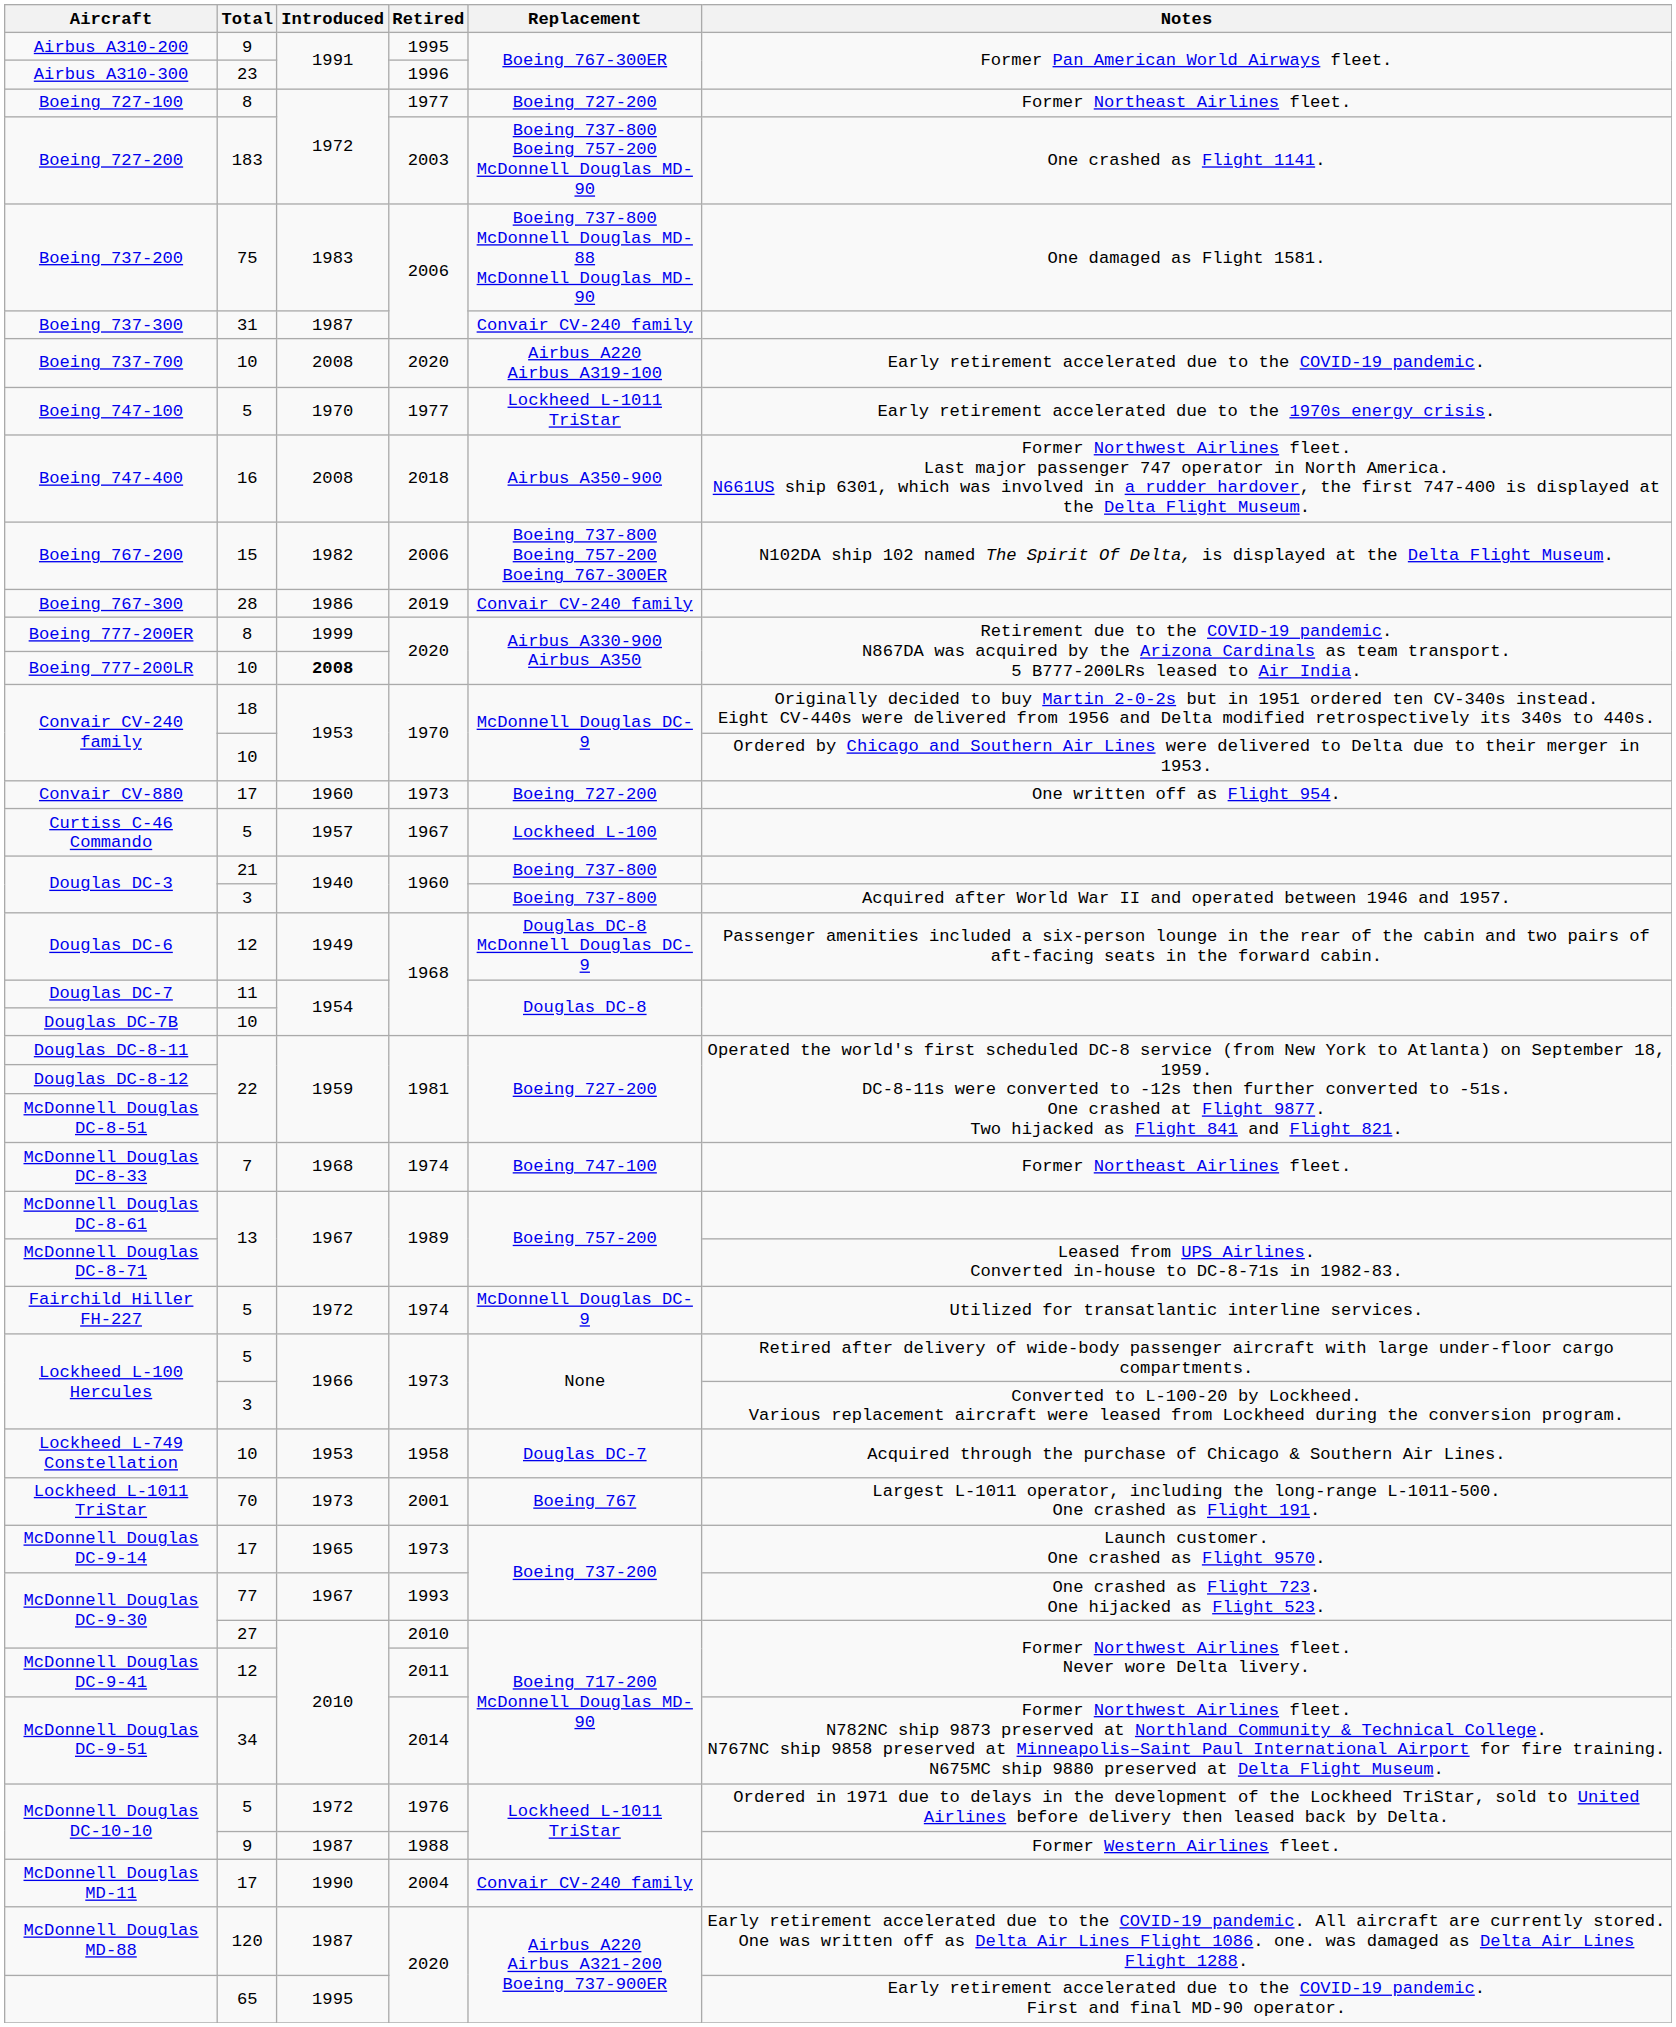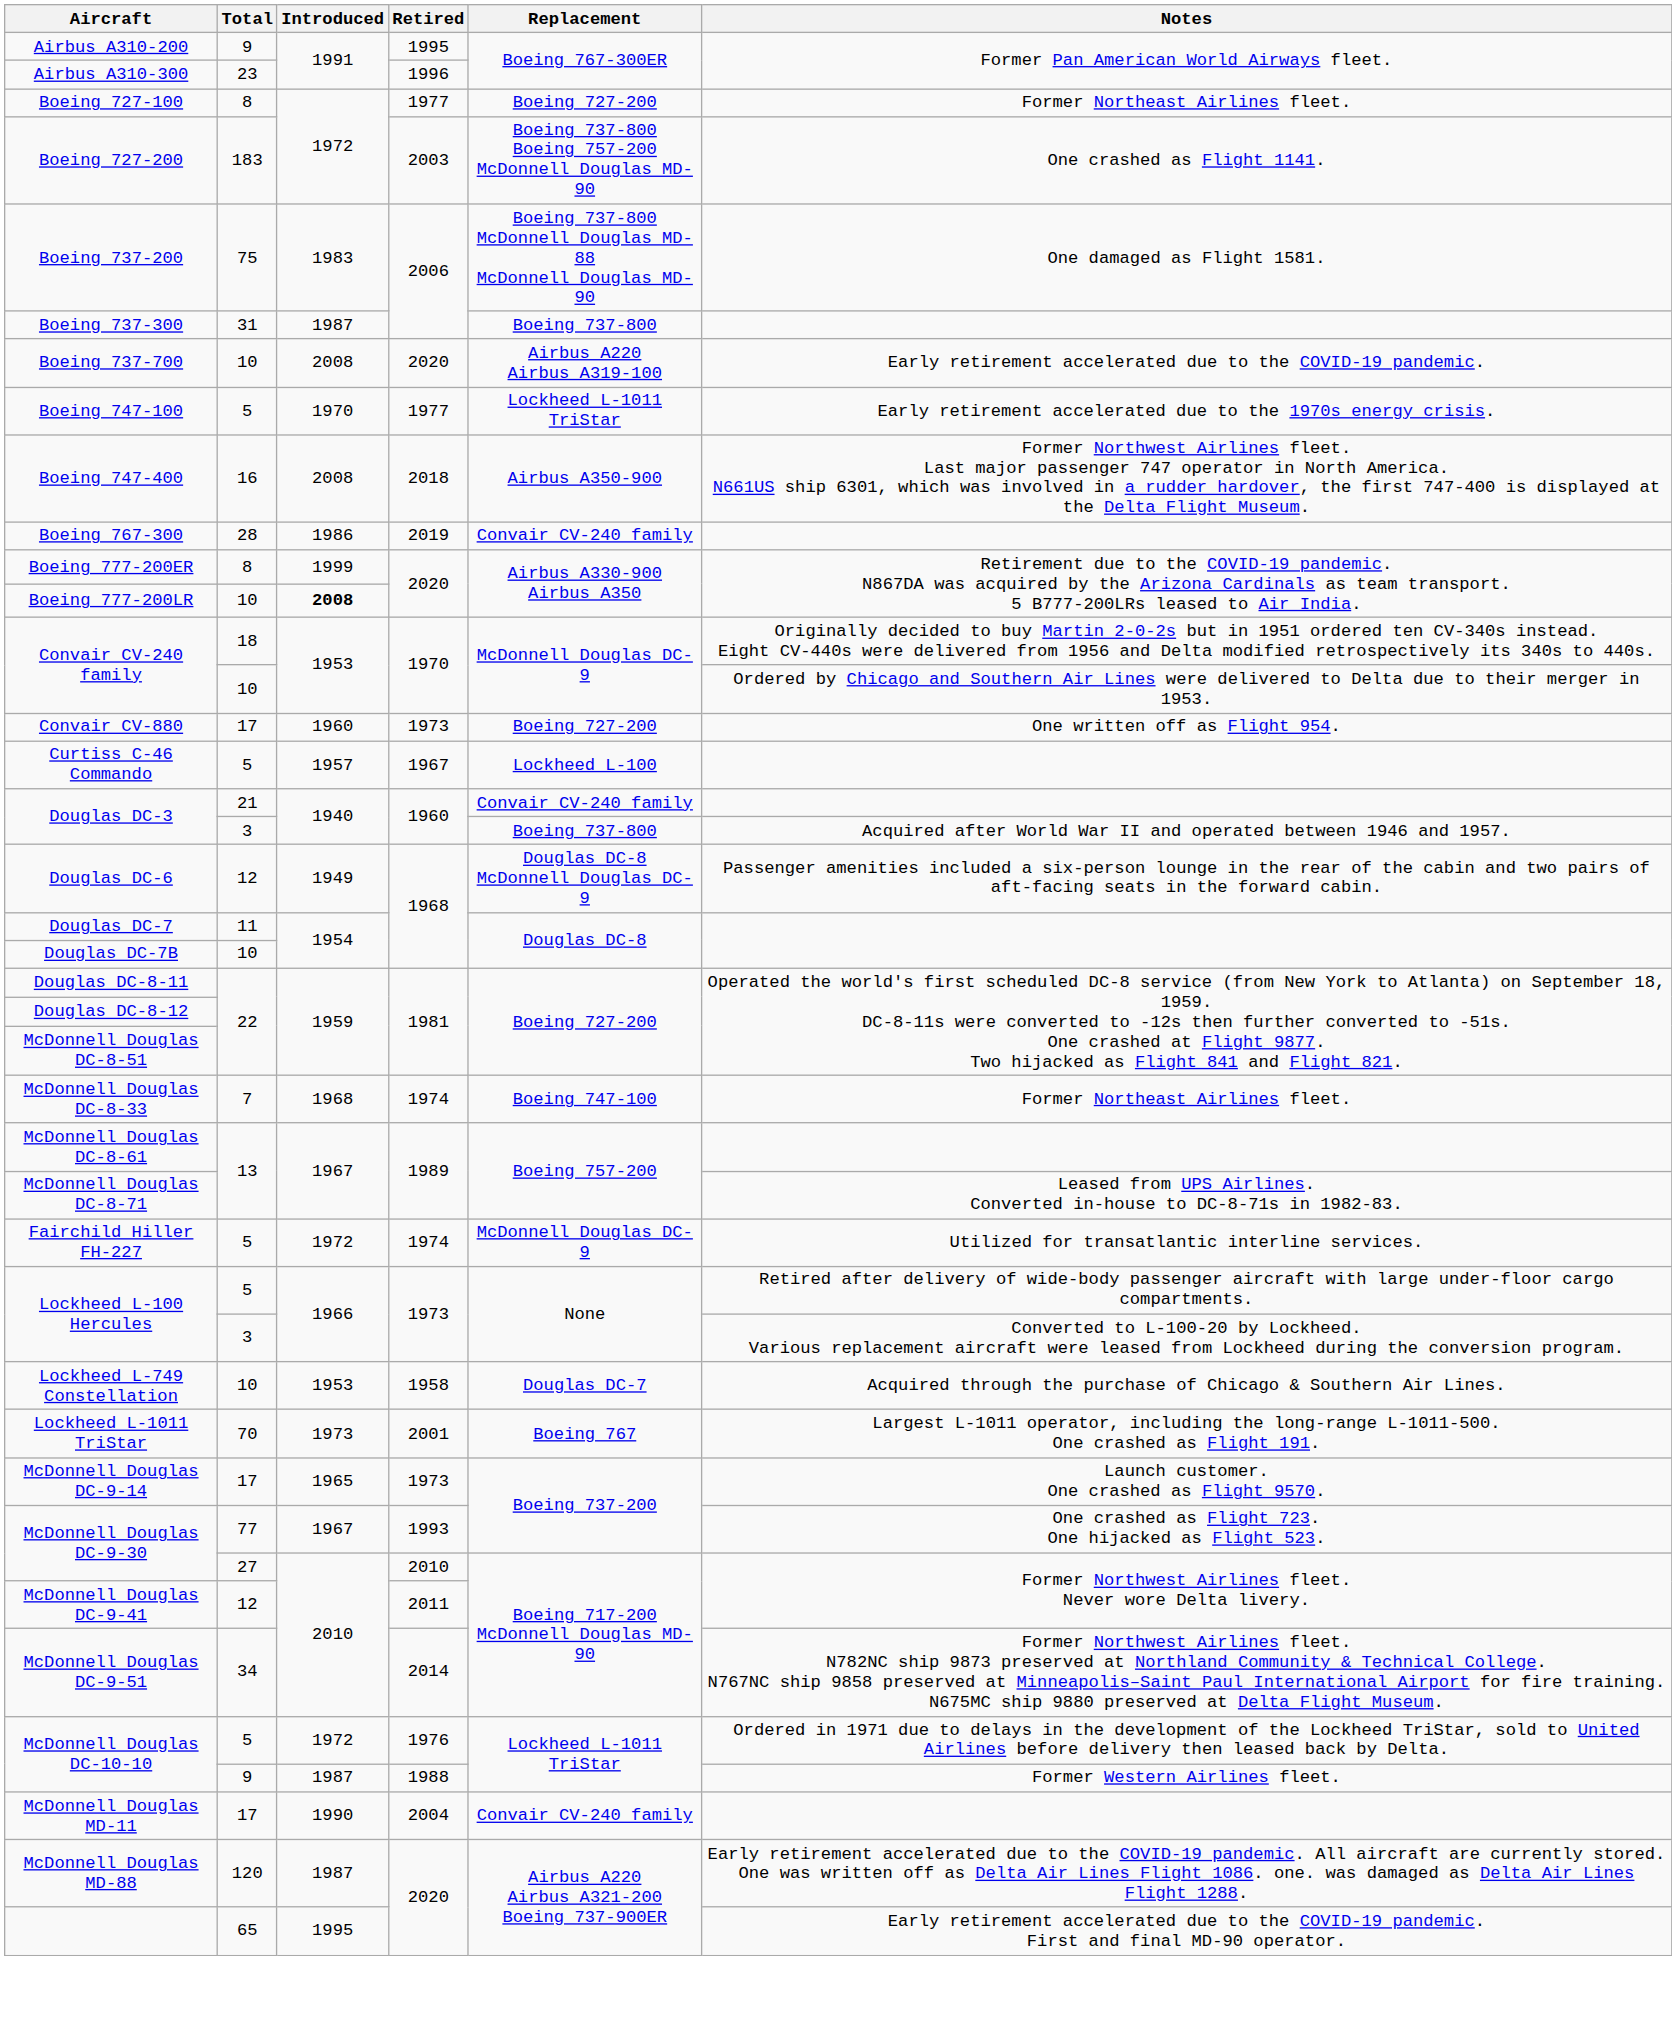 <table class="wikitable" style="text-align:center;margin:auto;">
 <tr>
 <th width="155px;">Aircraft</th>
 <th>Total</th>
 <th>Introduced</th>
 <th>Retired</th>
 <th width="170px;">Replacement</th>
 <th class="unsortable">Notes</th>
 </tr>
 <tr>
 <td><a href='#'>Airbus A310-200</a></td>
 <td>9</td>
 <td rowspan="2">1991</td>
 <td>1995</td>
 <td rowspan="2"><a href='#'>Boeing 767-300ER</a></td>
 <td rowspan="2">Former <a href='#'>Pan American World Airways</a> fleet.</td>
 </tr>
 <tr>
 <td><a href='#'>Airbus A310-300</a></td>
 <td>23</td>
 <td>1996</td>
 </tr>
 <tr>
 <td><a href='#'>Boeing 727-100</a></td>
 <td>8</td>
 <td rowspan="2">1972</td>
 <td>1977</td>
 <td><a href='#'>Boeing 727-200</a></td>
 <td>Former <a href='#'>Northeast Airlines</a> fleet.</td>
 </tr>
 <tr>
 <td><a href='#'>Boeing 727-200</a></td>
 <td>183</td>
 <td>2003</td>
 <td><a href='#'>Boeing 737-800</a><br><a href='#'>Boeing 757-200</a><br><a href='#'>McDonnell Douglas MD-90</a></td>
 <td>One crashed as <a href='#'>Flight 1141</a>.</td>
 </tr>
 <tr>
 <td><a href='#'>Boeing 737-200</a></td>
 <td>75</td>
 <td>1983</td>
 <td rowspan=2>2006</td>
 <td><a href='#'>Boeing 737-800</a><br><a href='#'>McDonnell Douglas MD-88</a><br><a href='#'>McDonnell Douglas MD-90</a></td>
 <td>One damaged as Flight 1581.</td>
 </tr>
 <tr>
 <td><a href='#'>Boeing 737-300</a></td>
 <td>31</td>
 <td>1987</td>
-<td><a href='#'>Convair CV-240 family</a></td>
+<td><a href='#'>Boeing 737-800</a></td>
 <td></td>
 </tr>
 <tr>
 <td><a href='#'>Boeing 737-700</a></td>
 <td>10</td>
 <td>2008</td>
 <td>2020</td>
 <td><a href='#'>Airbus A220</a><br><a href='#'>Airbus A319-100</a></td>
 <td>Early retirement accelerated due to the <a href='#'>COVID-19 pandemic</a>.</td>
 </tr>
 <tr>
 <td><a href='#'>Boeing 747-100</a></td>
 <td>5</td>
 <td>1970</td>
 <td>1977</td>
 <td><a href='#'>Lockheed L-1011 TriStar</a></td>
 <td>Early retirement accelerated due to the <a href='#'>1970s energy crisis</a>.</td>
 </tr>
 <tr>
 <td><a href='#'>Boeing 747-400</a></td>
 <td>16</td>
 <td>2008</td>
 <td>2018</td>
 <td><a href='#'>Airbus A350-900</a></td>
 <td>Former <a href='#'>Northwest Airlines</a> fleet.<br>Last major passenger 747 operator in North America.<br><a href='#'>N661US</a> ship 6301, which was involved in <a href='#'>a rudder hardover</a>, the first 747-400 is displayed at the <a href='#'>Delta Flight Museum</a>.</td>
-</tr>
-<tr>
-<td><a href='#'>Boeing 767-200</a></td>
-<td>15</td>
-<td>1982</td>
-<td>2006</td>
-<td><a href='#'>Boeing 737-800</a><br><a href='#'>Boeing 757-200</a><br><a href='#'>Boeing 767-300ER</a></td>
-<td>N102DA ship 102 named <em>The Spirit Of Delta,</em> is displayed at the <a href='#'>Delta Flight Museum</a>.</td>
 </tr>
 <tr>
 <td><a href='#'>Boeing 767-300</a></td>
 <td>28</td>
 <td>1986</td>
 <td>2019</td>
 <td><a href='#'>Convair CV-240 family</a></td>
 <td></td>
 </tr>
 <tr>
 <td><a href='#'>Boeing 777-200ER</a></td>
 <td>8</td>
 <td>1999</td>
 <td rowspan="2">2020</td>
 <td rowspan="2"><a href='#'>Airbus A330-900</a><br><a href='#'>Airbus A350</a></td>
 <td rowspan="2">Retirement due to the <a href='#'>COVID-19 pandemic</a>.<br>N867DA was acquired by the <a href='#'>Arizona Cardinals</a> as team transport.<br>5 B777-200LRs leased to <a href='#'>Air India</a>.</td>
 </tr>
 <tr>
 <td><a href='#'>Boeing 777-200LR</a></td>
 <td>10</td>
 <td><strong>2008</strong></td>
 </tr>
 <tr>
 <td rowspan="2"><a href='#'>Convair CV-240 family</a></td>
 <td>18</td>
 <td rowspan="2">1953</td>
 <td rowspan="2">1970</td>
 <td rowspan="2"><a href='#'>McDonnell Douglas DC-9</a></td>
 <td>Originally decided to buy <a href='#'>Martin 2-0-2s</a> but in 1951 ordered ten CV-340s instead.<br>Eight CV-440s were delivered from 1956 and Delta modified retrospectively its 340s to 440s.</td>
 </tr>
 <tr>
 <td>10</td>
 <td>Ordered by <a href='#'>Chicago and Southern Air Lines</a> were delivered to Delta due to their merger in 1953.</td>
 </tr>
 <tr>
 <td><a href='#'>Convair CV-880</a></td>
 <td>17</td>
 <td>1960</td>
 <td>1973</td>
 <td><a href='#'>Boeing 727-200</a></td>
 <td>One written off as <a href='#'>Flight 954</a>.</td>
 </tr>
 <tr>
 <td><a href='#'>Curtiss C-46 Commando</a></td>
 <td>5</td>
 <td>1957</td>
 <td>1967</td>
 <td><a href='#'>Lockheed L-100</a></td>
 <td></td>
 </tr>
 <tr>
 <td rowspan="2"><a href='#'>Douglas DC-3</a></td>
 <td>21</td>
 <td rowspan="2">1940</td>
 <td rowspan="2">1960</td>
-<td><a href='#'>Boeing 737-800</a></td>
+<td><a href='#'>Convair CV-240 family</a></td>
 <td></td>
 </tr>
 <tr>
 <td>3</td>
 <td><a href='#'>Boeing 737-800</a></td>
 <td>Acquired after World War II and operated between 1946 and 1957.</td>
 </tr>
 <tr>
 <td><a href='#'>Douglas DC-6</a></td>
 <td>12</td>
 <td>1949</td>
 <td rowspan="3">1968</td>
 <td><a href='#'>Douglas DC-8</a><br><a href='#'>McDonnell Douglas DC-9</a></td>
 <td>Passenger amenities included a six-person lounge in the rear of the cabin and two pairs of aft-facing seats in the forward cabin.</td>
 </tr>
 <tr>
 <td><a href='#'>Douglas DC-7</a></td>
 <td>11</td>
 <td rowspan="2">1954</td>
 <td rowspan="2"><a href='#'>Douglas DC-8</a></td>
 <td rowspan="2"></td>
 </tr>
 <tr>
 <td><a href='#'>Douglas DC-7B</a></td>
 <td>10</td>
 </tr>
 <tr>
 <td><a href='#'>Douglas DC-8-11</a></td>
 <td rowspan="3">22</td>
 <td rowspan="3">1959</td>
 <td rowspan="3">1981</td>
 <td rowspan="3"><a href='#'>Boeing 727-200</a></td>
 <td rowspan="3">Operated the world's first scheduled DC-8 service (from New York to Atlanta) on September 18, 1959.<br>DC-8-11s were converted to -12s then further converted to -51s.<br>One crashed at <a href='#'>Flight 9877</a>.<br>Two hijacked as <a href='#'>Flight 841</a> and <a href='#'>Flight 821</a>.</td>
 </tr>
 <tr>
 <td><a href='#'>Douglas DC-8-12</a></td>
 </tr>
 <tr>
 <td><a href='#'>McDonnell Douglas DC-8-51</a></td>
 </tr>
 <tr>
 <td><a href='#'>McDonnell Douglas DC-8-33</a></td>
 <td>7</td>
 <td>1968</td>
 <td>1974</td>
 <td><a href='#'>Boeing 747-100</a></td>
 <td>Former <a href='#'>Northeast Airlines</a> fleet.</td>
 </tr>
 <tr>
 <td><a href='#'>McDonnell Douglas DC-8-61</a></td>
 <td rowspan="2">13</td>
 <td rowspan="2">1967</td>
 <td rowspan="2">1989</td>
 <td rowspan="2"><a href='#'>Boeing 757-200</a></td>
 <td></td>
 </tr>
 <tr>
 <td><a href='#'>McDonnell Douglas DC-8-71</a></td>
 <td>Leased from <a href='#'>UPS Airlines</a>. <br> Converted in-house to DC-8-71s in 1982-83.</td>
 </tr>
 <tr>
 <td><a href='#'>Fairchild Hiller FH-227</a></td>
 <td>5</td>
 <td>1972</td>
 <td>1974</td>
 <td><a href='#'>McDonnell Douglas DC-9</a></td>
 <td>Utilized for transatlantic interline services.</td>
 </tr>
 <tr>
 <td rowspan="2"><a href='#'>Lockheed L-100 Hercules</a></td>
 <td>5</td>
 <td rowspan="2">1966</td>
 <td rowspan="2">1973</td>
 <td rowspan="2">None</td>
 <td>Retired after delivery of wide-body passenger aircraft with large under-floor cargo compartments.</td>
 </tr>
 <tr>
 <td>3</td>
 <td>Converted to L-100-20 by Lockheed.<br>Various replacement aircraft were leased from Lockheed during the conversion program.</td>
 </tr>
 <tr>
 <td><a href='#'>Lockheed L-749 Constellation</a></td>
 <td>10</td>
 <td>1953</td>
 <td>1958</td>
 <td><a href='#'>Douglas DC-7</a></td>
 <td>Acquired through the purchase of Chicago & Southern Air Lines.</td>
 </tr>
 <tr>
 <td><a href='#'>Lockheed L-1011 TriStar</a></td>
 <td>70</td>
 <td>1973</td>
 <td>2001</td>
 <td><a href='#'>Boeing 767</a></td>
 <td>Largest L-1011 operator, including the long-range L-1011-500.<br>One crashed as <a href='#'>Flight 191</a>.</td>
 </tr>
 <tr>
 <td><a href='#'>McDonnell Douglas DC-9-14</a></td>
 <td>17</td>
 <td>1965</td>
 <td>1973</td>
 <td rowspan=2><a href='#'>Boeing 737-200</a></td>
 <td>Launch customer.<br>One crashed as <a href='#'>Flight 9570</a>.</td>
 </tr>
 <tr>
 <td rowspan="2"><a href='#'>McDonnell Douglas DC-9-30</a></td>
 <td>77</td>
 <td>1967</td>
 <td>1993</td>
 <td>One crashed as <a href='#'>Flight 723</a>.<br>One hijacked as <a href='#'>Flight 523</a>.</td>
 </tr>
 <tr>
 <td>27</td>
 <td rowspan="3">2010</td>
 <td>2010</td>
 <td rowspan="3"><a href='#'>Boeing 717-200</a><br><a href='#'>McDonnell Douglas MD-90</a></td>
 <td rowspan="2">Former <a href='#'>Northwest Airlines</a> fleet.<br>Never wore Delta livery.</td>
 </tr>
 <tr>
 <td><a href='#'>McDonnell Douglas DC-9-41</a></td>
 <td>12</td>
 <td>2011</td>
 </tr>
 <tr>
 <td><a href='#'>McDonnell Douglas DC-9-51</a></td>
 <td>34</td>
 <td>2014</td>
 <td>Former <a href='#'>Northwest Airlines</a> fleet.<br>N782NC ship 9873 preserved at <a href='#'>Northland Community & Technical College</a>.<br>N767NC ship 9858 preserved at <a href='#'>Minneapolis–Saint Paul International Airport</a> for fire training.<br>N675MC ship 9880 preserved at <a href='#'>Delta Flight Museum</a>.</td>
 </tr>
 <tr>
 <td rowspan="2"><a href='#'>McDonnell Douglas DC-10-10</a></td>
 <td>5</td>
 <td>1972</td>
 <td>1976</td>
 <td rowspan="2"><a href='#'>Lockheed L-1011 TriStar</a></td>
 <td>Ordered in 1971 due to delays in the development of the Lockheed TriStar, sold to <a href='#'>United Airlines</a> before delivery then leased back by Delta.</td>
 </tr>
 <tr>
 <td>9</td>
 <td>1987</td>
 <td>1988</td>
 <td>Former <a href='#'>Western Airlines</a> fleet.</td>
 </tr>
 <tr>
 <td><a href='#'>McDonnell Douglas MD-11</a></td>
 <td>17</td>
 <td>1990</td>
 <td>2004</td>
 <td><a href='#'>Convair CV-240 family</a></td>
 <td></td>
 </tr>
 <tr>
 <td><a href='#'>McDonnell Douglas MD-88</a></td>
 <td>120</td>
 <td>1987</td>
 <td rowspan="2">2020</td>
 <td rowspan="2"><a href='#'>Airbus A220</a><br><a href='#'>Airbus A321-200</a><br><a href='#'>Boeing 737-900ER</a></td>
 <td>Early retirement accelerated due to the <a href='#'>COVID-19 pandemic</a>. All aircraft are currently stored. One was written off as <a href='#'>Delta Air Lines Flight 1086</a>. one. was damaged as <a href='#'>Delta Air Lines Flight 1288</a>.</td>
 </tr>
 <tr>
 <td></td>
 <td>65</td>
 <td>1995</td>
 <td>Early retirement accelerated due to the <a href='#'>COVID-19 pandemic</a>.<br>First and final MD-90 operator.</td>
 </tr>
 </table>
